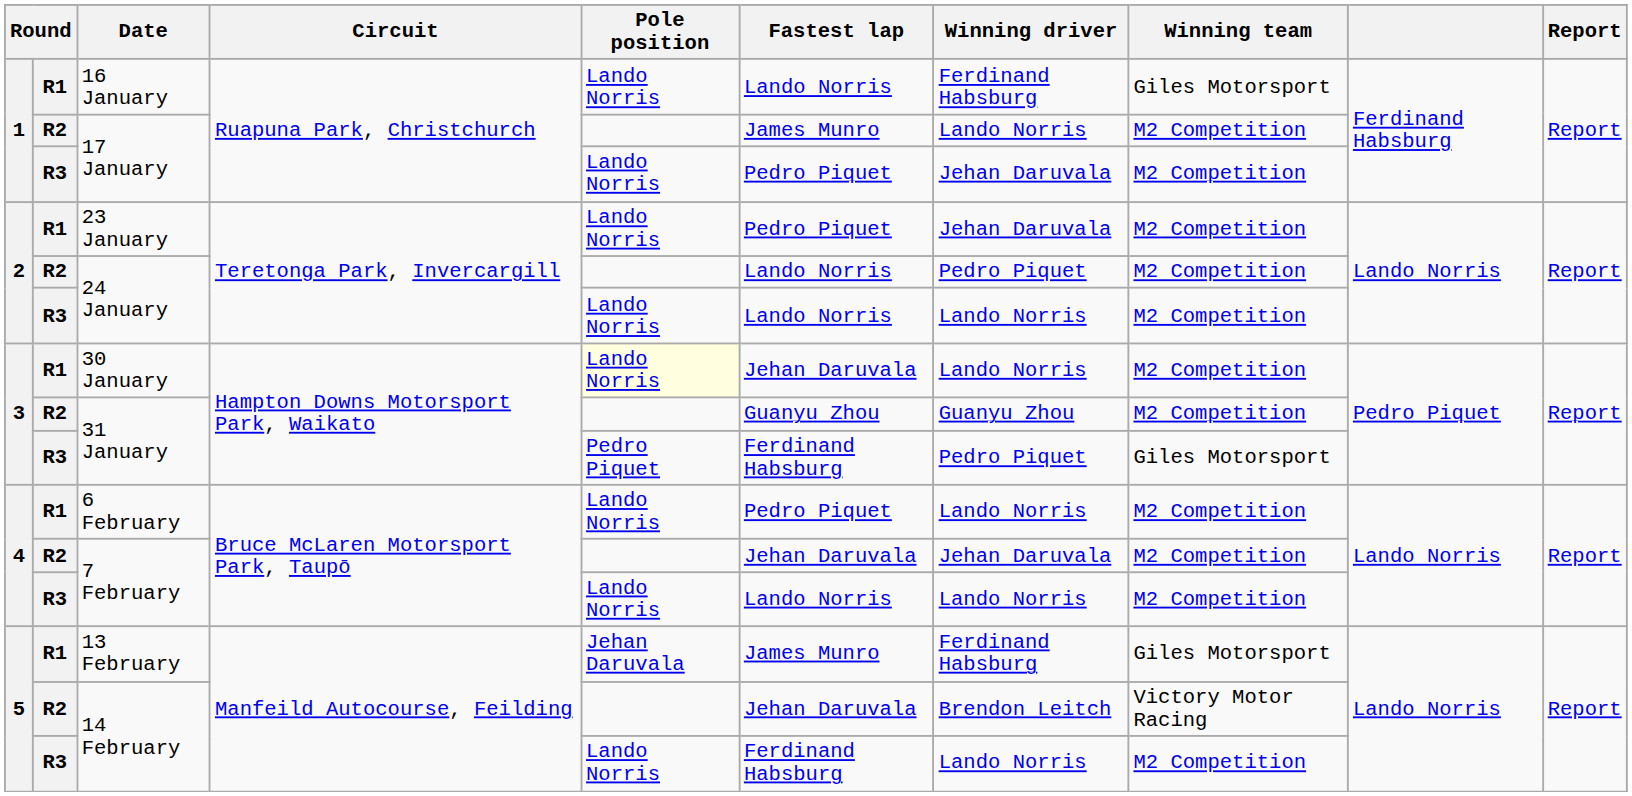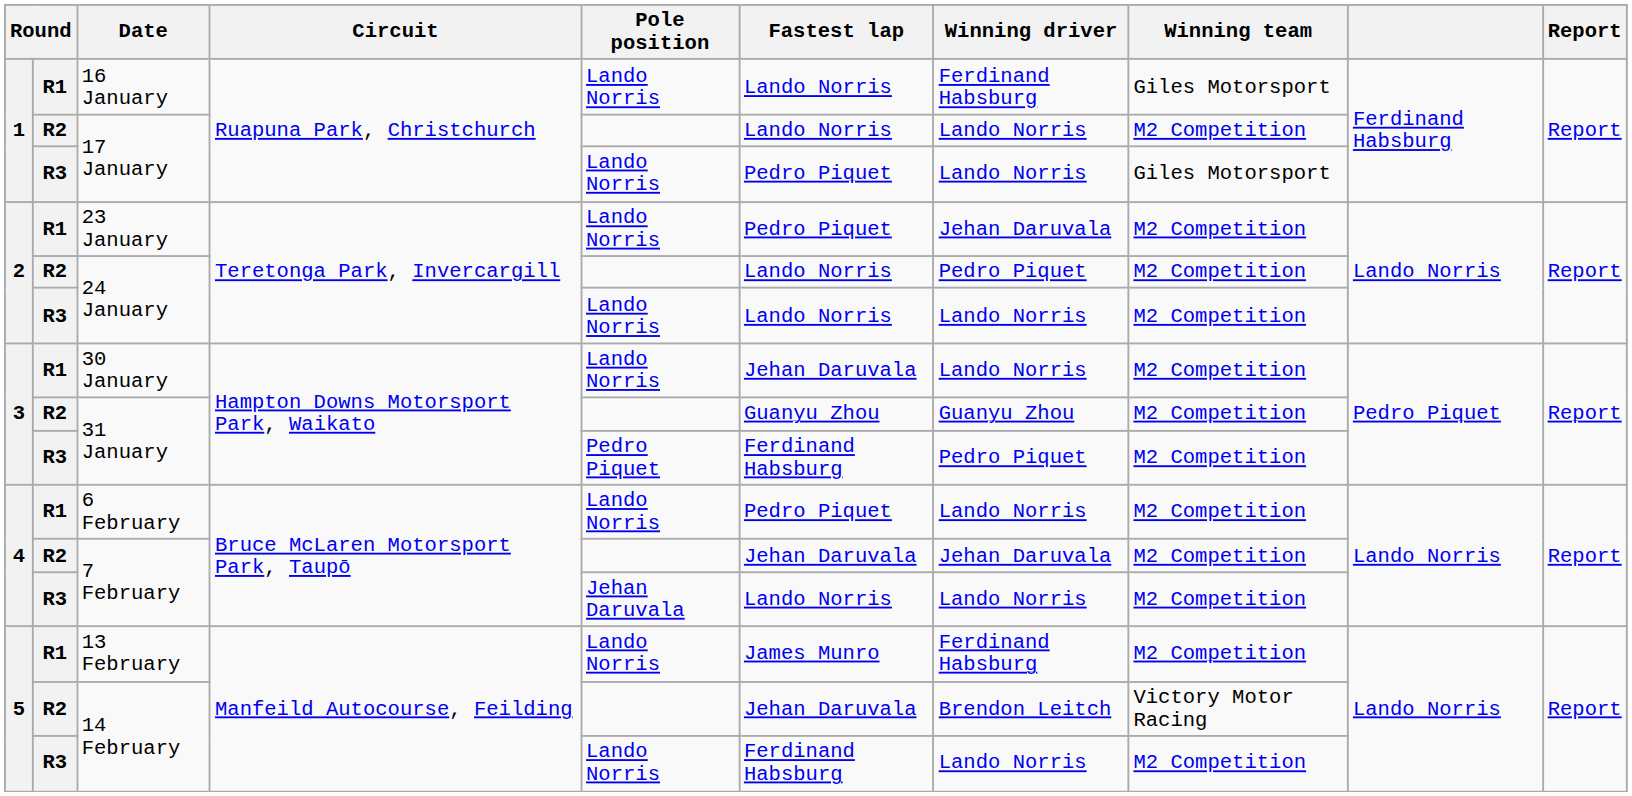 <table class="wikitable" style="font-size: 85%">
 <tr>
 <th colspan=2>Round</th>
 <th>Date</th>
 <th>Circuit</th>
 <th>Pole position</th>
 <th>Fastest lap</th>
 <th>Winning driver</th>
 <th>Winning team</th>
 <th></th>
 <th>Report</th>
 </tr>
 <tr>
 <th rowspan=3>1</th>
 <th>R1</th>
 <td>16 January</td>
 <td rowspan=3><a href='#'>Ruapuna Park</a>, <a href='#'>Christchurch</a></td>
 <td> <a href='#'>Lando Norris</a></td>
 <td> <a href='#'>Lando Norris</a></td>
 <td> <a href='#'>Ferdinand Habsburg</a></td>
 <td>Giles Motorsport</td>
 <td rowspan=3> <a href='#'>Ferdinand Habsburg</a></td>
 <td rowspan=3><a href='#'>Report</a></td>
 </tr>
 <tr>
 <th>R2</th>
 <td rowspan=2>17 January</td>
 <td></td>
-<td> <a href='#'>James Munro</a></td>
+<td> <a href='#'>Lando Norris</a></td>
 <td> <a href='#'>Lando Norris</a></td>
 <td><a href='#'>M2 Competition</a></td>
 </tr>
 <tr>
 <th>R3</th>
 <td> <a href='#'>Lando Norris</a></td>
 <td> <a href='#'>Pedro Piquet</a></td>
-<td> <a href='#'>Jehan Daruvala</a></td>
-<td><a href='#'>M2 Competition</a></td>
+<td> <a href='#'>Lando Norris</a></td>
+<td>Giles Motorsport</td>
 </tr>
 <tr>
 <th rowspan=3>2</th>
 <th>R1</th>
 <td>23 January</td>
 <td rowspan=3><a href='#'>Teretonga Park</a>, <a href='#'>Invercargill</a></td>
 <td> <a href='#'>Lando Norris</a></td>
 <td> <a href='#'>Pedro Piquet</a></td>
 <td> <a href='#'>Jehan Daruvala</a></td>
 <td><a href='#'>M2 Competition</a></td>
 <td rowspan=3> <a href='#'>Lando Norris</a></td>
 <td rowspan=3><a href='#'>Report</a></td>
 </tr>
 <tr>
 <th>R2</th>
 <td rowspan=2>24 January</td>
 <td></td>
 <td> <a href='#'>Lando Norris</a></td>
 <td> <a href='#'>Pedro Piquet</a></td>
 <td><a href='#'>M2 Competition</a></td>
 </tr>
 <tr>
 <th>R3</th>
 <td> <a href='#'>Lando Norris</a></td>
 <td> <a href='#'>Lando Norris</a></td>
 <td> <a href='#'>Lando Norris</a></td>
 <td><a href='#'>M2 Competition</a></td>
 </tr>
 <tr>
 <th rowspan=3>3</th>
 <th>R1</th>
 <td>30 January</td>
 <td rowspan=3><a href='#'>Hampton Downs Motorsport Park</a>, <a href='#'>Waikato</a></td>
-<td style="background: lightyellow;"> <a href='#'>Lando Norris</a></td>
+<td> <a href='#'>Lando Norris</a></td>
 <td> <a href='#'>Jehan Daruvala</a></td>
 <td> <a href='#'>Lando Norris</a></td>
 <td><a href='#'>M2 Competition</a></td>
 <td rowspan=3> <a href='#'>Pedro Piquet</a></td>
 <td rowspan=3><a href='#'>Report</a></td>
 </tr>
 <tr>
 <th>R2</th>
 <td rowspan=2>31 January</td>
 <td></td>
 <td> <a href='#'>Guanyu Zhou</a></td>
 <td> <a href='#'>Guanyu Zhou</a></td>
 <td><a href='#'>M2 Competition</a></td>
 </tr>
 <tr>
 <th>R3</th>
 <td> <a href='#'>Pedro Piquet</a></td>
 <td> <a href='#'>Ferdinand Habsburg</a></td>
 <td> <a href='#'>Pedro Piquet</a></td>
-<td>Giles Motorsport</td>
+<td><a href='#'>M2 Competition</a></td>
 </tr>
 <tr>
 <th rowspan=3>4</th>
 <th>R1</th>
 <td>6 February</td>
 <td rowspan=3><a href='#'>Bruce McLaren Motorsport Park</a>, <a href='#'>Taupō</a></td>
 <td> <a href='#'>Lando Norris</a></td>
 <td> <a href='#'>Pedro Piquet</a></td>
 <td> <a href='#'>Lando Norris</a></td>
 <td><a href='#'>M2 Competition</a></td>
 <td rowspan=3> <a href='#'>Lando Norris</a></td>
 <td rowspan=3><a href='#'>Report</a></td>
 </tr>
 <tr>
 <th>R2</th>
 <td rowspan=2>7 February</td>
 <td></td>
 <td> <a href='#'>Jehan Daruvala</a></td>
 <td> <a href='#'>Jehan Daruvala</a></td>
 <td><a href='#'>M2 Competition</a></td>
 </tr>
 <tr>
 <th>R3</th>
-<td> <a href='#'>Lando Norris</a></td>
+<td> <a href='#'>Jehan Daruvala</a></td>
 <td> <a href='#'>Lando Norris</a></td>
 <td> <a href='#'>Lando Norris</a></td>
 <td><a href='#'>M2 Competition</a></td>
 </tr>
 <tr>
 <th rowspan=3>5</th>
 <th>R1</th>
 <td>13 February</td>
 <td rowspan=3><a href='#'>Manfeild Autocourse</a>, <a href='#'>Feilding</a></td>
-<td> <a href='#'>Jehan Daruvala</a></td>
+<td> <a href='#'>Lando Norris</a></td>
 <td> <a href='#'>James Munro</a></td>
 <td> <a href='#'>Ferdinand Habsburg</a></td>
-<td>Giles Motorsport</td>
+<td><a href='#'>M2 Competition</a></td>
 <td rowspan=3> <a href='#'>Lando Norris</a></td>
 <td rowspan=3><a href='#'>Report</a></td>
 </tr>
 <tr>
 <th>R2</th>
 <td rowspan=2>14 February</td>
 <td></td>
 <td> <a href='#'>Jehan Daruvala</a></td>
 <td> <a href='#'>Brendon Leitch</a></td>
 <td>Victory Motor Racing</td>
 </tr>
 <tr>
 <th>R3</th>
 <td> <a href='#'>Lando Norris</a></td>
 <td> <a href='#'>Ferdinand Habsburg</a></td>
 <td> <a href='#'>Lando Norris</a></td>
 <td><a href='#'>M2 Competition</a></td>
 </tr>
 </table>
